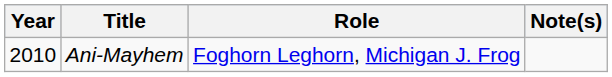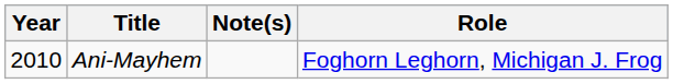 <table class="wikitable">
 <tr style="background:#b0c4de; text-align:center;">
 <th>Year</th>
 <th>Title</th>
+<th>Note(s)</th>
 <th>Role</th>
-<th>Note(s)</th>
 </tr>
 <tr>
 <td>2010</td>
 <td><em>Ani-Mayhem</em></td>
+<td></td>
 <td><a href='#'>Foghorn Leghorn</a>, <a href='#'>Michigan J. Frog</a></td>
-<td></td>
 </tr>
 </table>
